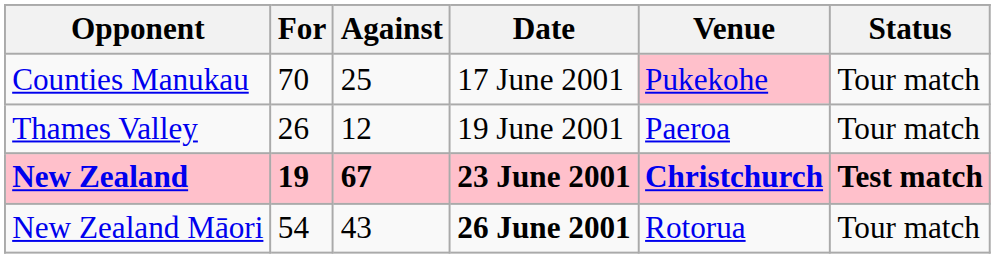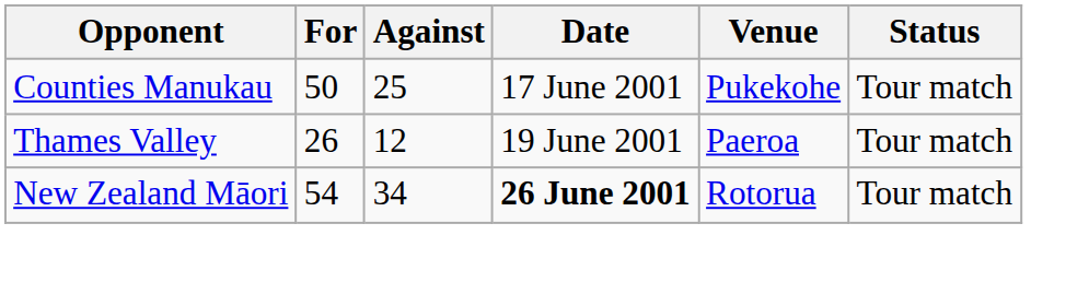 <table class=wikitable>
 <tr>
 <th>Opponent</th>
 <th>For</th>
 <th>Against</th>
 <th>Date</th>
 <th>Venue</th>
 <th>Status</th>
 </tr>
 <tr>
 <td><a href='#'>Counties Manukau</a></td>
-<td>70</td>
+<td>50</td>
 <td>25</td>
 <td>17 June 2001</td>
-<td style="background: pink;"><a href='#'>Pukekohe</a></td>
+<td><a href='#'>Pukekohe</a></td>
 <td>Tour match</td>
 </tr>
 <tr>
 <td><a href='#'>Thames Valley</a></td>
 <td>26</td>
 <td>12</td>
 <td>19 June 2001</td>
 <td><a href='#'>Paeroa</a></td>
 <td>Tour match</td>
 </tr>
-<tr bgcolor=pink>
-<td><strong><a href='#'>New Zealand</a></strong></td>
-<td><strong>19</strong></td>
-<td><strong>67</strong></td>
-<td><strong>23 June 2001</strong></td>
-<td><strong><a href='#'>Christchurch</a></strong></td>
-<td><strong>Test match</strong></td>
-</tr>
 <tr>
 <td><a href='#'>New Zealand Māori</a></td>
 <td>54</td>
-<td>43</td>
+<td>34</td>
 <td><strong>26 June 2001</strong></td>
 <td><a href='#'>Rotorua</a></td>
 <td>Tour match</td>
 </tr>
 </table>
